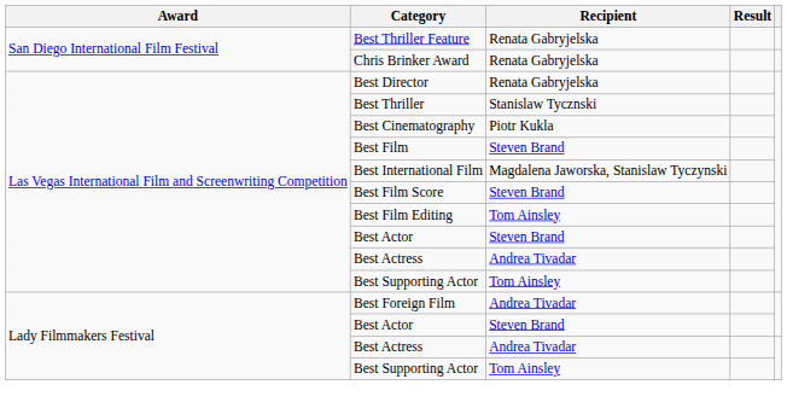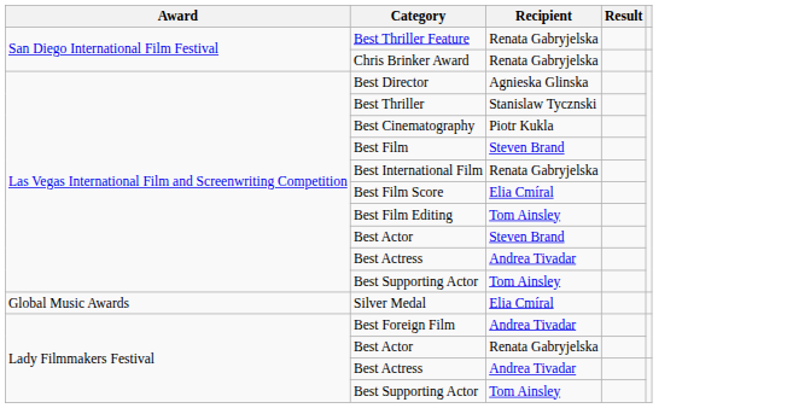 <table class="wikitable">
 <tr>
 <th>Award</th>
 <th>Category</th>
 <th>Recipient</th>
 <th>Result</th>
 <th></th>
 </tr>
 <tr>
 <td rowspan=2><a href='#'>San Diego International Film Festival</a></td>
 <td><a href='#'>Best Thriller Feature</a></td>
 <td>Renata Gabryjelska</td>
 <td></td>
 <td></td>
 </tr>
 <tr>
 <td>Chris Brinker Award</td>
 <td>Renata Gabryjelska</td>
 <td></td>
 <td></td>
 </tr>
 <tr>
 <td rowspan=10><a href='#'>Las Vegas International Film and Screenwriting Competition</a></td>
 <td>Best Director</td>
-<td>Renata Gabryjelska</td>
+<td>Agnieska Glinska</td>
 <td></td>
 <td rowspan=10></td>
 </tr>
 <tr>
 <td>Best Thriller</td>
 <td>Stanislaw Tycznski</td>
 <td></td>
 </tr>
 <tr>
 <td>Best Cinematography</td>
 <td>Piotr Kukla</td>
 <td></td>
 </tr>
 <tr>
 <td>Best Film</td>
 <td><a href='#'>Steven Brand</a></td>
 <td></td>
 </tr>
 <tr>
 <td>Best International Film</td>
-<td>Magdalena Jaworska, Stanislaw Tyczynski</td>
+<td>Renata Gabryjelska</td>
 <td></td>
 </tr>
 <tr>
 <td>Best Film Score</td>
-<td><a href='#'>Steven Brand</a></td>
+<td><a href='#'>Elia Cmíral</a></td>
 <td></td>
 </tr>
 <tr>
 <td>Best Film Editing</td>
 <td><a href='#'>Tom Ainsley</a></td>
 <td></td>
 </tr>
 <tr>
 <td>Best Actor</td>
 <td><a href='#'>Steven Brand</a></td>
 <td></td>
 </tr>
 <tr>
 <td>Best Actress</td>
 <td><a href='#'>Andrea Tivadar</a></td>
 <td></td>
 </tr>
 <tr>
 <td>Best Supporting Actor</td>
 <td><a href='#'>Tom Ainsley</a></td>
 <td></td>
 </tr>
 <tr>
+<td>Global Music Awards</td>
+<td>Silver Medal</td>
+<td><a href='#'>Elia Cmíral</a></td>
+<td></td>
+<td></td>
+</tr>
+<tr>
 <td rowspan=4>Lady Filmmakers Festival</td>
 <td>Best Foreign Film</td>
 <td><a href='#'>Andrea Tivadar</a></td>
 <td></td>
 <td rowspan=2></td>
 </tr>
 <tr>
 <td>Best Actor</td>
-<td><a href='#'>Steven Brand</a></td>
+<td>Renata Gabryjelska</td>
 <td></td>
 </tr>
 <tr>
 <td>Best Actress</td>
 <td><a href='#'>Andrea Tivadar</a></td>
 <td></td>
 <td rowspan=2></td>
 </tr>
 <tr>
 <td>Best Supporting Actor</td>
 <td><a href='#'>Tom Ainsley</a></td>
 <td></td>
 </tr>
 </table>
